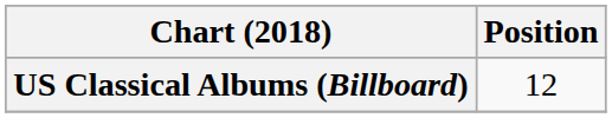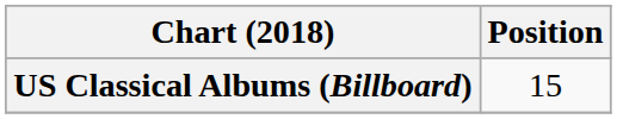 <table class="wikitable plainrowheaders sortable" style="text-align:center">
 <tr>
 <th scope="col">Chart (2018)</th>
 <th scope="col">Position</th>
 </tr>
 <tr>
 <th scope="row">US Classical Albums (<em>Billboard</em>)</th>
-<td>12</td>
+<td>15</td>
 </tr>
 <tr>
 </tr>
 </table>
